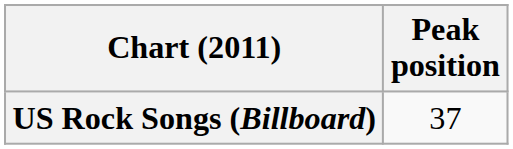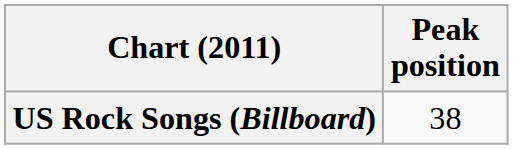 <table class="wikitable sortable plainrowheaders" style="text-align:center;">
 <tr>
 <th scope="col">Chart (2011)</th>
 <th scope="col">Peak<br>position</th>
 </tr>
 <tr>
 <th scope="row">US Rock Songs (<em>Billboard</em>)</th>
-<td>37</td>
+<td>38</td>
 </tr>
 </table>
